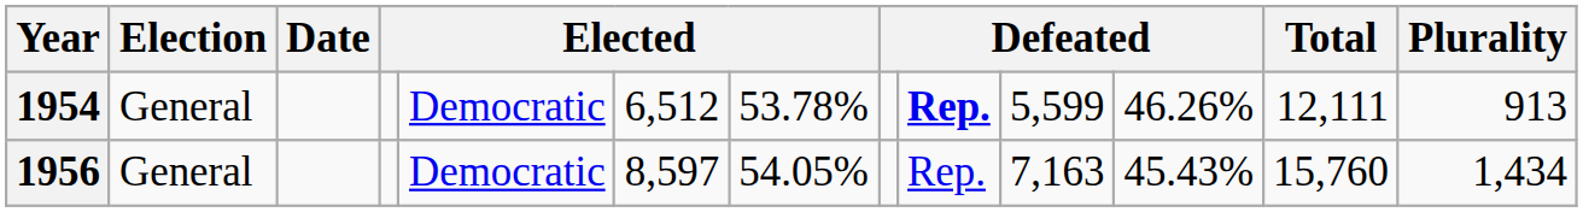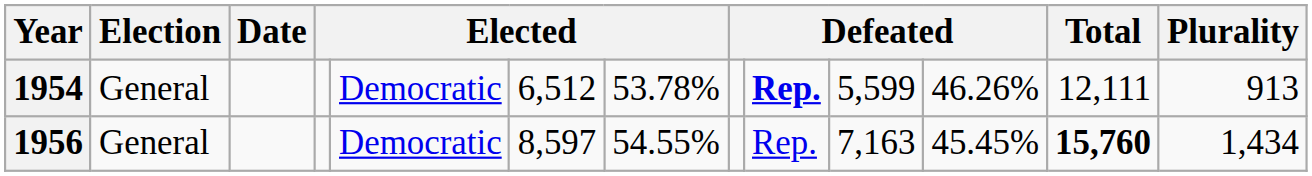 <table class=wikitable>
 <tr>
 <th>Year</th>
 <th>Election</th>
 <th>Date</th>
 <th ! colspan="4">Elected</th>
 <th ! colspan="4">Defeated</th>
 <th>Total</th>
 <th>Plurality</th>
 </tr>
 <tr>
 <th valign="top">1954</th>
 <td valign="top">General</td>
 <td valign="top"></td>
 <td valign="top"></td>
 <td valign="top" ><a href='#'>Democratic</a></td>
 <td valign="top" align="right">6,512</td>
 <td valign="top" align="right">53.78%</td>
 <td valign="top"></td>
 <td valign="top" ><strong><a href='#'>Rep.</a></strong></td>
 <td valign="top" align="right">5,599</td>
 <td valign="top" align="right">46.26%</td>
 <td valign="top" align="right">12,111</td>
 <td valign="top" align="right">913</td>
 </tr>
 <tr>
 <th valign="top">1956</th>
 <td valign="top">General</td>
 <td valign="top"></td>
 <td valign="top"></td>
 <td valign="top" ><a href='#'>Democratic</a></td>
 <td valign="top" align="right">8,597</td>
-<td valign="top" align="right">54.05%</td>
+<td valign="top" align="right">54.55%</td>
 <td valign="top"></td>
 <td valign="top" ><a href='#'>Rep.</a></td>
 <td valign="top" align="right">7,163</td>
-<td valign="top" align="right">45.43%</td>
-<td valign="top" align="right">15,760</td>
+<td valign="top" align="right">45.45%</td>
+<td valign="top" align="right"><strong>15,760</strong></td>
 <td valign="top" align="right">1,434</td>
 </tr>
 </table>
